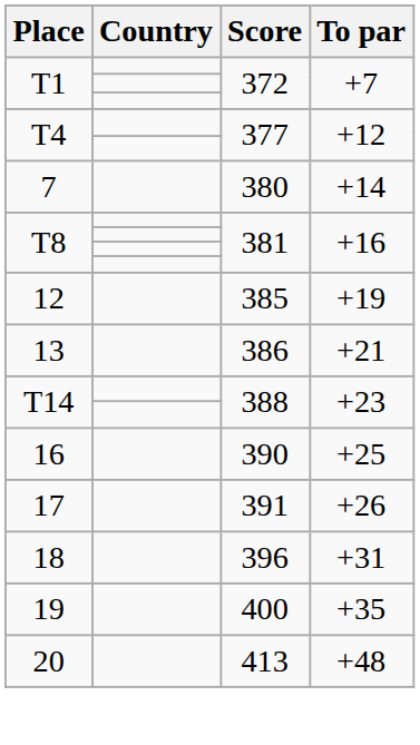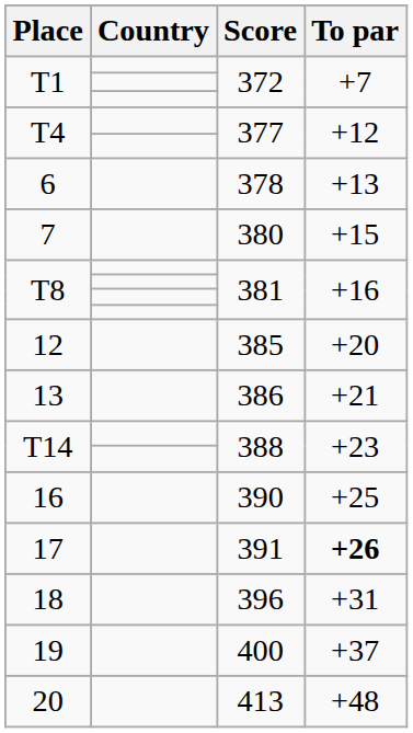 <table class="wikitable" style="font-size:95%;">
 <tr>
 <th>Place</th>
 <th>Country</th>
 <th>Score</th>
 <th>To par</th>
 </tr>
 <tr>
 <td rowspan=3 align=center>T1</td>
 <td></td>
 <td rowspan=3 align=center>372</td>
 <td rowspan=3 align=center>+7</td>
 </tr>
 <tr>
 <td></td>
 </tr>
 <tr>
 <td></td>
 </tr>
 <tr>
 <td rowspan=2 align=center>T4</td>
 <td></td>
 <td rowspan=2 align=center>377</td>
 <td rowspan=2 align=center>+12</td>
 </tr>
 <tr>
 <td></td>
 </tr>
 <tr>
+<td align=center>6</td>
+<td></td>
+<td align=center>378</td>
+<td align=center>+13</td>
+</tr>
+<tr>
 <td align=center>7</td>
 <td></td>
 <td align=center>380</td>
-<td align=center>+14</td>
+<td align=center>+15</td>
 </tr>
 <tr>
 <td rowspan=4 align=center>T8</td>
 <td></td>
 <td rowspan=4 align=center>381</td>
 <td rowspan=4 align=center>+16</td>
 </tr>
 <tr>
 <td></td>
 </tr>
 <tr>
 <td></td>
 </tr>
 <tr>
 <td></td>
 </tr>
 <tr>
 <td align=center>12</td>
 <td></td>
 <td align=center>385</td>
-<td align=center>+19</td>
+<td align=center>+20</td>
 </tr>
 <tr>
 <td align=center>13</td>
 <td></td>
 <td align=center>386</td>
 <td align=center>+21</td>
 </tr>
 <tr>
 <td rowspan=2 align=center>T14</td>
 <td></td>
 <td rowspan=2 align=center>388</td>
 <td rowspan=2 align=center>+23</td>
 </tr>
 <tr>
 <td></td>
 </tr>
 <tr>
 <td align=center>16</td>
 <td></td>
 <td align=center>390</td>
 <td align=center>+25</td>
 </tr>
 <tr>
 <td align=center>17</td>
 <td></td>
 <td align=center>391</td>
-<td align=center>+26</td>
+<td align=center><strong>+26</strong></td>
 </tr>
 <tr>
 <td align=center>18</td>
 <td></td>
 <td align=center>396</td>
 <td align=center>+31</td>
 </tr>
 <tr>
 <td align=center>19</td>
 <td></td>
 <td align=center>400</td>
-<td align=center>+35</td>
+<td align=center>+37</td>
 </tr>
 <tr>
 <td align=center>20</td>
 <td></td>
 <td align=center>413</td>
 <td align=center>+48</td>
 </tr>
 </table>
